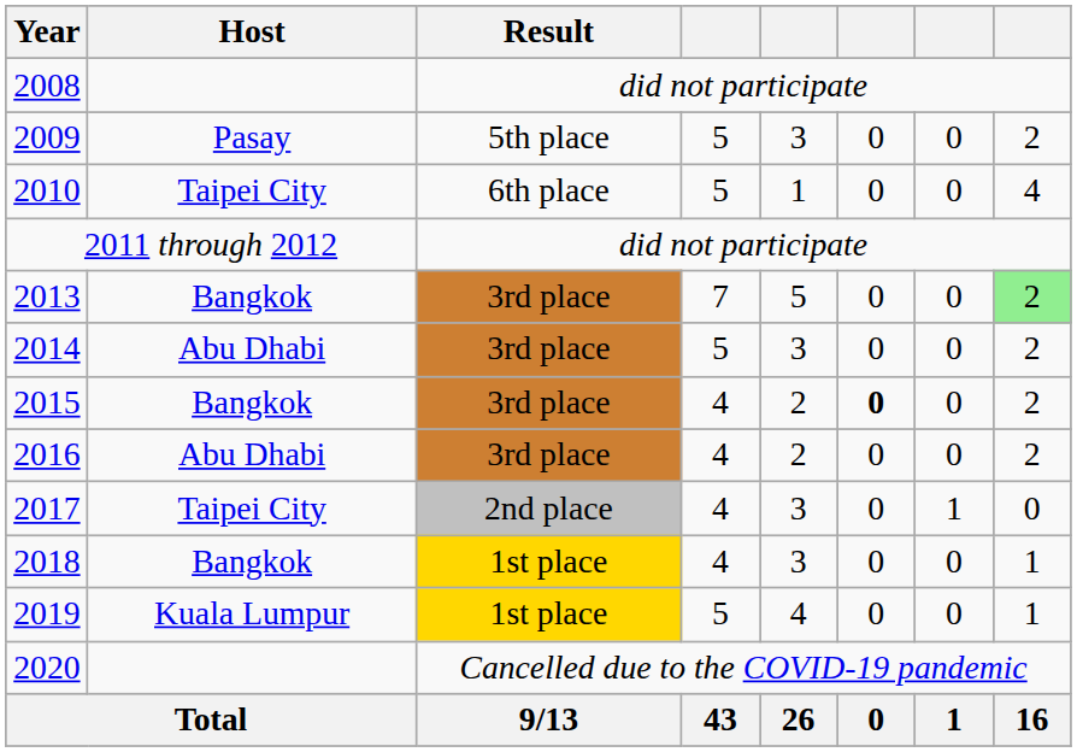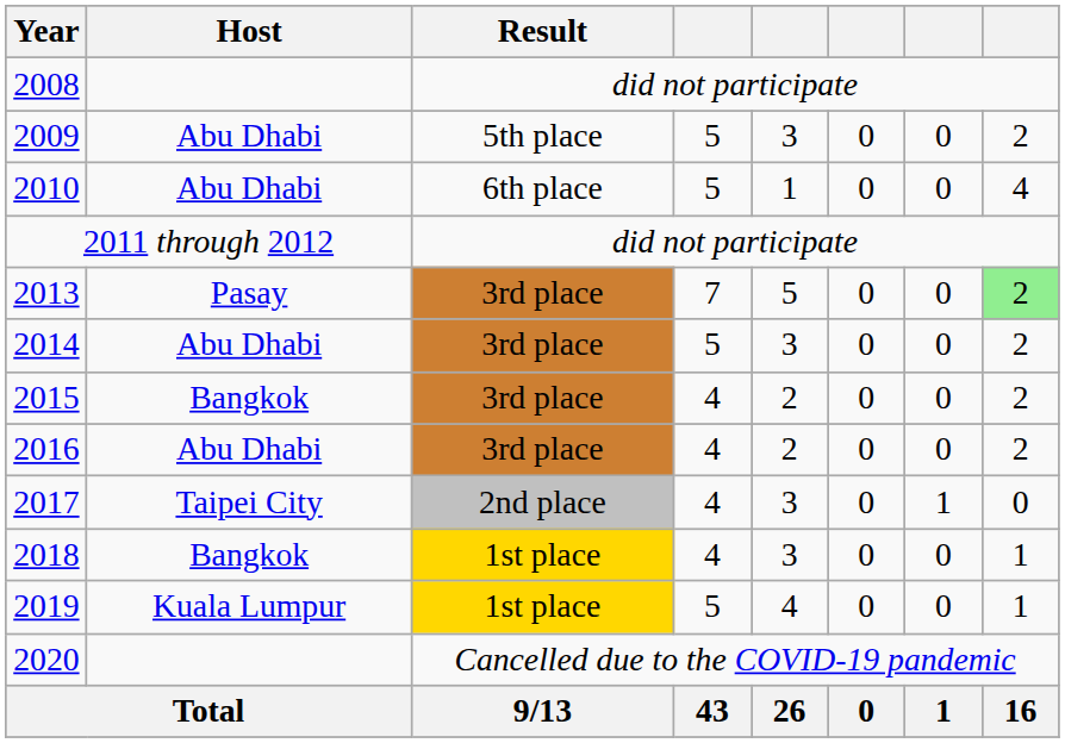 <table class="wikitable" style="text-align:center">
 <tr>
 <th width=30>Year</th>
 <th width=150>Host</th>
 <th width=120>Result</th>
 <th width=30></th>
 <th width=30></th>
 <th width=30></th>
 <th width=30></th>
 <th width=30></th>
 </tr>
 <tr>
 <td><a href='#'>2008</a></td>
 <td></td>
 <td colspan=6><em>did not participate</em></td>
 </tr>
 <tr>
 <td><a href='#'>2009</a></td>
-<td> <a href='#'>Pasay</a></td>
+<td> <a href='#'>Abu Dhabi</a></td>
 <td>5th place</td>
 <td>5</td>
 <td>3</td>
 <td>0</td>
 <td>0</td>
 <td>2</td>
 </tr>
 <tr>
 <td><a href='#'>2010</a></td>
-<td> <a href='#'>Taipei City</a></td>
+<td> <a href='#'>Abu Dhabi</a></td>
 <td>6th place</td>
 <td>5</td>
 <td>1</td>
 <td>0</td>
 <td>0</td>
 <td>4</td>
 </tr>
 <tr>
 <td colspan=2><a href='#'>2011</a> <em>through</em> <a href='#'>2012</a></td>
 <td colspan=6><em>did not participate</em></td>
 </tr>
 <tr>
 <td><a href='#'>2013</a></td>
-<td> <a href='#'>Bangkok</a></td>
+<td> <a href='#'>Pasay</a></td>
 <td bgcolor="#cd7f32"> 3rd place</td>
 <td>7</td>
 <td>5</td>
 <td>0</td>
 <td>0</td>
 <td style="background: lightgreen;">2</td>
 </tr>
 <tr>
 <td><a href='#'>2014</a></td>
 <td> <a href='#'>Abu Dhabi</a></td>
 <td bgcolor="#cd7f32"> 3rd place</td>
 <td>5</td>
 <td>3</td>
 <td>0</td>
 <td>0</td>
 <td>2</td>
 </tr>
 <tr>
 <td><a href='#'>2015</a></td>
 <td> <a href='#'>Bangkok</a></td>
 <td bgcolor="#cd7f32"> 3rd place</td>
 <td>4</td>
 <td>2</td>
-<td><strong>0</strong></td>
+<td>0</td>
 <td>0</td>
 <td>2</td>
 </tr>
 <tr>
 <td><a href='#'>2016</a></td>
 <td> <a href='#'>Abu Dhabi</a></td>
 <td bgcolor="#cd7f32"> 3rd place</td>
 <td>4</td>
 <td>2</td>
 <td>0</td>
 <td>0</td>
 <td>2</td>
 </tr>
 <tr>
 <td><a href='#'>2017</a></td>
 <td> <a href='#'>Taipei City</a></td>
 <td bgcolor="#c0c0c0"> 2nd place</td>
 <td>4</td>
 <td>3</td>
 <td>0</td>
 <td>1</td>
 <td>0</td>
 </tr>
 <tr>
 <td><a href='#'>2018</a></td>
 <td> <a href='#'>Bangkok</a></td>
 <td bgcolor="#ffd700"> 1st place</td>
 <td>4</td>
 <td>3</td>
 <td>0</td>
 <td>0</td>
 <td>1</td>
 </tr>
 <tr>
 <td><a href='#'>2019</a></td>
 <td> <a href='#'>Kuala Lumpur</a></td>
 <td bgcolor="#ffd700"> 1st place</td>
 <td>5</td>
 <td>4</td>
 <td>0</td>
 <td>0</td>
 <td>1</td>
 </tr>
 <tr>
 <td><a href='#'>2020</a></td>
 <td></td>
 <td colspan=6><em>Cancelled due to the <a href='#'>COVID-19 pandemic</a></em></td>
 </tr>
 <tr>
 <th colspan=2>Total</th>
 <th>9/13</th>
 <th>43</th>
 <th>26</th>
 <th>0</th>
 <th>1</th>
 <th>16</th>
 </tr>
 </table>
